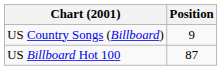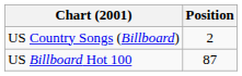 <table class="wikitable sortable">
 <tr>
 <th scope="col">Chart (2001)</th>
 <th scope="col">Position</th>
 </tr>
 <tr>
 <td>US <a href='#'>Country Songs</a> (<em><a href='#'>Billboard</a></em>)</td>
-<td align="center">9</td>
+<td align="center">2</td>
 </tr>
 <tr>
 <td>US <a href='#'><em>Billboard</em> Hot 100</a></td>
 <td align="center">87</td>
 </tr>
 </table>
